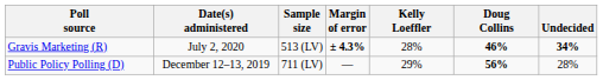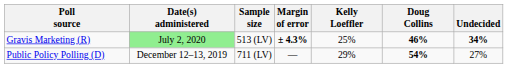 <table class="wikitable" style="font-size:90%;text-align:center;">
 <tr valign= bottom>
 <th style="width:180px;">Poll<br>source</th>
 <th style="width:150px;">Date(s)<br>administered</th>
 <th class=small>Sample<br>size</th>
 <th>Margin<br>of error</th>
 <th style="width:100px;">Kelly<br>Loeffler</th>
 <th style="width:100px;">Doug<br>Collins</th>
 <th>Undecided</th>
 </tr>
 <tr>
 <td style="text-align:left;"><a href='#'>Gravis Marketing (R)</a></td>
-<td>July 2, 2020</td>
+<td style="background: lightgreen;">July 2, 2020</td>
 <td>513 (LV)</td>
 <td><strong>± 4.3%</strong></td>
-<td>28%</td>
+<td>25%</td>
 <td><strong>46%</strong></td>
 <td><strong>34%</strong></td>
 </tr>
 <tr>
 <td style="text-align:left;"><a href='#'>Public Policy Polling (D)</a></td>
 <td>December 12–13, 2019</td>
 <td>711 (LV)</td>
 <td>—</td>
 <td>29%</td>
-<td><strong>56%</strong></td>
-<td>28%</td>
+<td><strong>54%</strong></td>
+<td>27%</td>
 </tr>
 </table>
